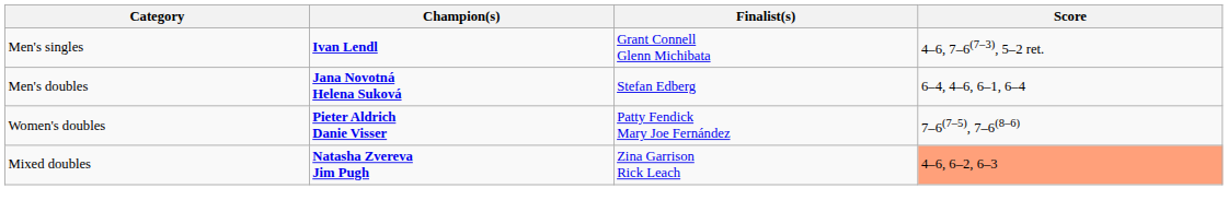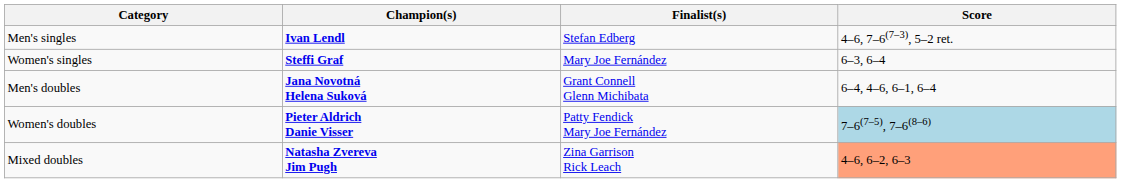 <table class="wikitable" style="font-size:90%;" width=100%>
 <tr>
 <th width=25%>Category</th>
 <th width=25%>Champion(s)</th>
 <th width=25%>Finalist(s)</th>
 <th width=25%>Score</th>
 </tr>
 <tr>
 <td>Men's singles</td>
 <td> <strong><a href='#'>Ivan Lendl</a> </strong></td>
-<td> <a href='#'>Grant Connell</a> <br>  <a href='#'>Glenn Michibata</a></td>
+<td> <a href='#'>Stefan Edberg</a></td>
 <td>4–6, 7–6<sup>(7–3)</sup>, 5–2 ret.</td>
+</tr>
+<tr>
+<td>Women's singles</td>
+<td> <strong><a href='#'>Steffi Graf</a> </strong></td>
+<td> <a href='#'>Mary Joe Fernández</a></td>
+<td>6–3, 6–4</td>
 </tr>
 <tr>
 <td>Men's doubles</td>
 <td> <strong><a href='#'>Jana Novotná</a><br>  <a href='#'>Helena Suková</a></strong></td>
-<td> <a href='#'>Stefan Edberg</a></td>
+<td> <a href='#'>Grant Connell</a> <br>  <a href='#'>Glenn Michibata</a></td>
 <td>6–4, 4–6, 6–1, 6–4</td>
 </tr>
 <tr>
 <td>Women's doubles</td>
 <td> <strong><a href='#'>Pieter Aldrich</a><br>  <a href='#'>Danie Visser</a></strong></td>
 <td> <a href='#'>Patty Fendick</a> <br>  <a href='#'>Mary Joe Fernández</a></td>
-<td>7–6<sup>(7–5)</sup>, 7–6<sup>(8–6)</sup></td>
+<td style="background: lightblue;">7–6<sup>(7–5)</sup>, 7–6<sup>(8–6)</sup></td>
 </tr>
 <tr>
 <td>Mixed doubles</td>
 <td> <strong><a href='#'>Natasha Zvereva</a> <br>  <a href='#'>Jim Pugh</a> </strong></td>
 <td> <a href='#'>Zina Garrison</a><br>  <a href='#'>Rick Leach</a></td>
 <td style="background: lightsalmon;">4–6, 6–2, 6–3</td>
 </tr>
 </table>
